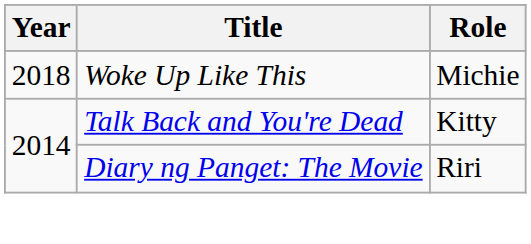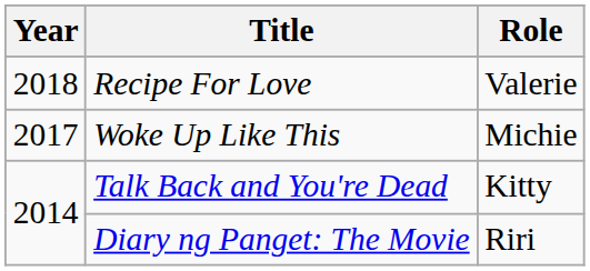 <table class="wikitable">
 <tr>
 <th>Year</th>
 <th>Title</th>
 <th>Role</th>
 </tr>
 <tr>
 <td>2018</td>
+<td><em>Recipe For Love</em></td>
+<td>Valerie</td>
+</tr>
+<tr>
+<td>2017</td>
 <td><em>Woke Up Like This</em></td>
 <td>Michie</td>
 </tr>
 <tr>
 <td rowspan="2">2014</td>
 <td><em><a href='#'>Talk Back and You're Dead</a></em></td>
 <td>Kitty</td>
 </tr>
 <tr>
 <td><em><a href='#'>Diary ng Panget: The Movie</a></em></td>
 <td>Riri</td>
 </tr>
 </table>
